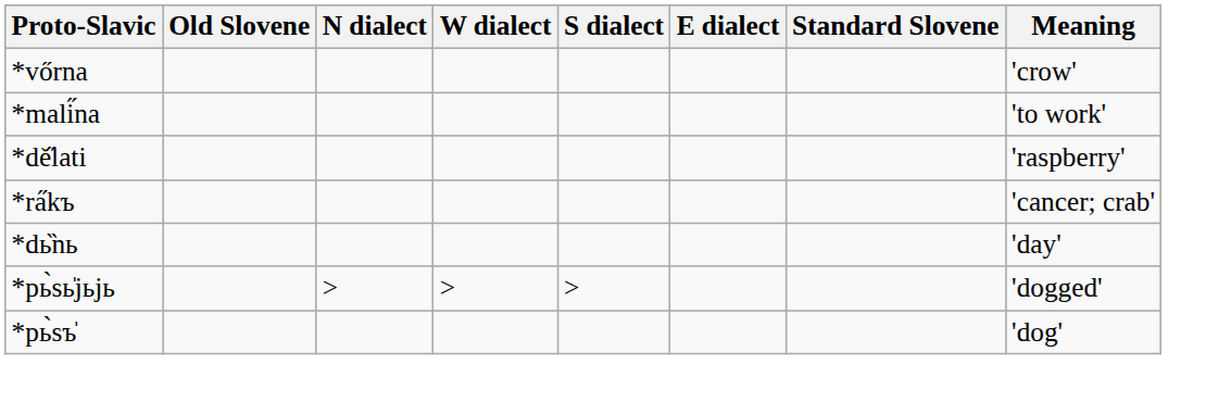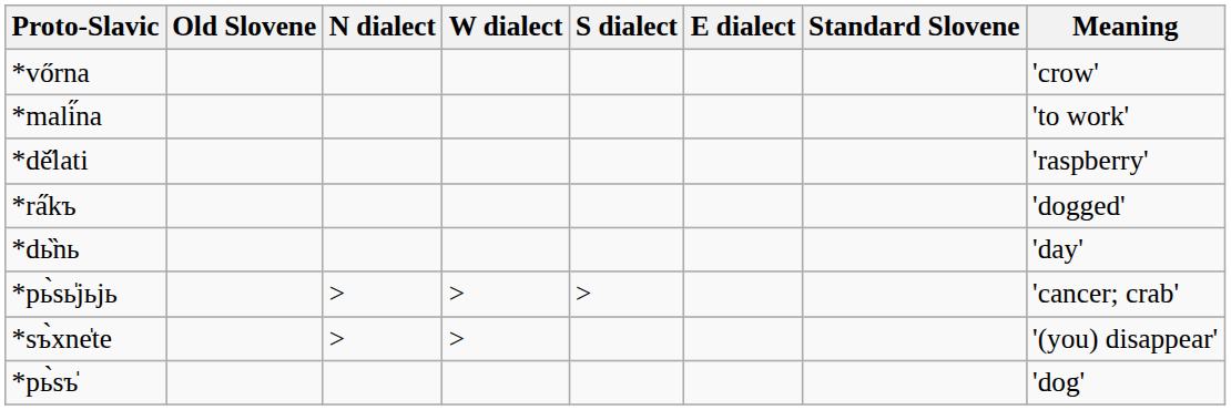 <table class="wikitable">
 <tr>
 <th>Proto-Slavic</th>
 <th>Old Slovene</th>
 <th>N dialect</th>
 <th>W dialect</th>
 <th>S dialect</th>
 <th>E dialect</th>
 <th>Standard Slovene</th>
 <th>Meaning</th>
 </tr>
 <tr>
 <td>*vőrna</td>
 <td></td>
 <td></td>
 <td></td>
 <td></td>
 <td></td>
 <td></td>
 <td>'crow'</td>
 </tr>
 <tr>
 <td>*mali̋na</td>
 <td></td>
 <td></td>
 <td></td>
 <td></td>
 <td></td>
 <td></td>
 <td>'to work'</td>
 </tr>
 <tr>
 <td>*dě̋lati</td>
 <td></td>
 <td></td>
 <td></td>
 <td></td>
 <td></td>
 <td></td>
 <td>'raspberry'</td>
 </tr>
 <tr>
 <td>*ra̋kъ</td>
 <td></td>
 <td></td>
 <td></td>
 <td></td>
 <td></td>
 <td></td>
-<td>'cancer; crab'</td>
+<td>'dogged'</td>
 </tr>
 <tr>
 <td>*dь̏nь</td>
 <td></td>
 <td></td>
 <td></td>
 <td></td>
 <td></td>
 <td></td>
 <td>'day'</td>
 </tr>
 <tr>
 <td>*pь̀sь̍jьjь</td>
 <td></td>
 <td> > </td>
 <td> > </td>
 <td> > </td>
 <td></td>
 <td></td>
-<td>'dogged'</td>
+<td>'cancer; crab'</td>
+</tr>
+<tr>
+<td>*sъ̀xne̍te</td>
+<td></td>
+<td> > </td>
+<td> > </td>
+<td></td>
+<td></td>
+<td></td>
+<td>'(you) disappear'</td>
 </tr>
 <tr>
 <td>*pь̀sъ̍</td>
 <td></td>
 <td></td>
 <td></td>
 <td></td>
 <td></td>
 <td></td>
 <td>'dog'</td>
 </tr>
 </table>
